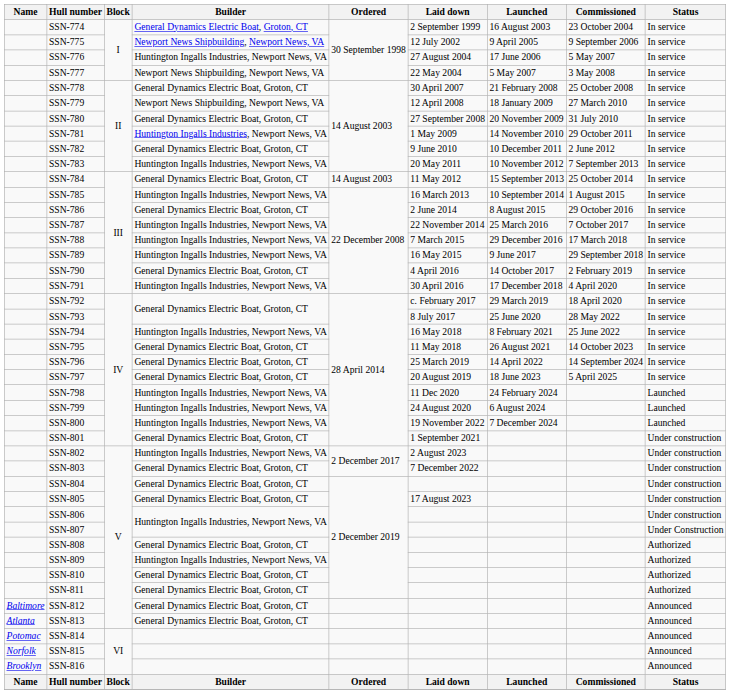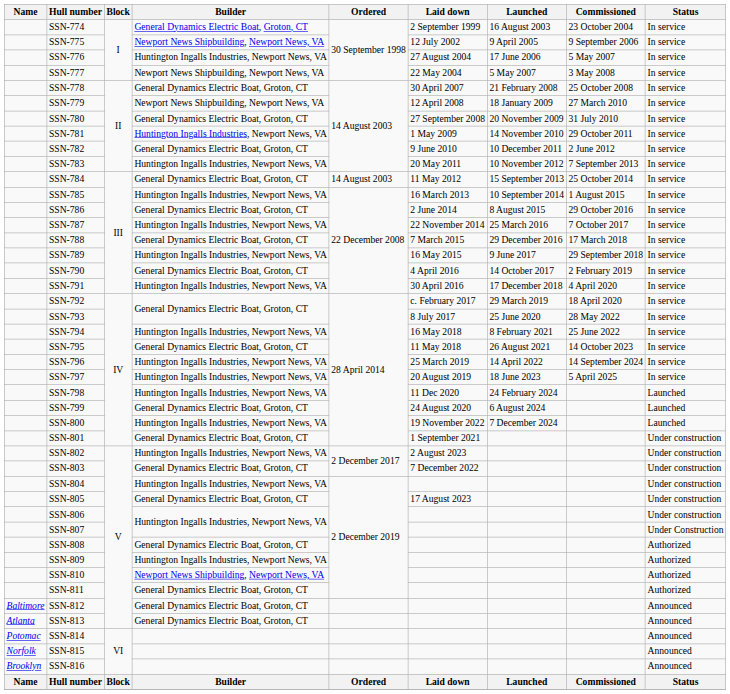 <table class="wikitable sortable plainrowheaders">
 <tr style="background:#efefef;">
 <th>Name</th>
 <th>Hull number</th>
 <th>Block</th>
 <th>Builder</th>
 <th>Ordered</th>
 <th>Laid down</th>
 <th>Launched</th>
 <th>Commissioned</th>
 <th>Status</th>
 </tr>
 <tr>
 <td></td>
 <td>SSN-774</td>
 <td rowspan="4" style="text-align: center;">I</td>
 <td><a href='#'>General Dynamics Electric Boat</a>, <a href='#'>Groton, CT</a></td>
 <td rowspan=4>30 September 1998</td>
 <td>2 September 1999</td>
 <td>16 August 2003</td>
 <td>23 October 2004</td>
 <td>In service</td>
 </tr>
 <tr>
 <td></td>
 <td>SSN-775</td>
 <td><a href='#'>Newport News Shipbuilding</a>, <a href='#'>Newport News, VA</a></td>
 <td>12 July 2002</td>
 <td>9 April 2005</td>
 <td>9 September 2006</td>
 <td>In service</td>
 </tr>
 <tr>
 <td></td>
 <td>SSN-776</td>
 <td>Huntington Ingalls Industries, Newport News, VA</td>
 <td>27 August 2004</td>
 <td>17 June 2006</td>
 <td>5 May 2007</td>
 <td>In service</td>
 </tr>
 <tr>
 <td></td>
 <td>SSN-777</td>
 <td>Newport News Shipbuilding, Newport News, VA</td>
 <td>22 May 2004</td>
 <td>5 May 2007</td>
 <td>3 May 2008</td>
 <td>In service</td>
 </tr>
 <tr>
 <td></td>
 <td>SSN-778</td>
 <td rowspan="6" style="text-align: center;">II</td>
 <td>General Dynamics Electric Boat, Groton, CT</td>
 <td rowspan=6>14 August 2003</td>
 <td>30 April 2007</td>
 <td>21 February 2008</td>
 <td>25 October 2008</td>
 <td>In service</td>
 </tr>
 <tr>
 <td></td>
 <td>SSN-779</td>
 <td>Newport News Shipbuilding, Newport News, VA</td>
 <td>12 April 2008</td>
 <td>18 January 2009</td>
 <td>27 March 2010</td>
 <td>In service</td>
 </tr>
 <tr>
 <td></td>
 <td>SSN-780</td>
 <td>General Dynamics Electric Boat, Groton, CT</td>
 <td>27 September 2008</td>
 <td>20 November 2009</td>
 <td>31 July 2010</td>
 <td>In service</td>
 </tr>
 <tr>
 <td></td>
 <td>SSN-781</td>
 <td><a href='#'>Huntington Ingalls Industries</a>, Newport News, VA</td>
 <td>1 May 2009</td>
 <td>14 November 2010</td>
 <td>29 October 2011</td>
 <td>In service</td>
 </tr>
 <tr>
 <td></td>
 <td>SSN-782</td>
 <td>General Dynamics Electric Boat, Groton, CT</td>
 <td>9 June 2010</td>
 <td>10 December 2011</td>
 <td>2 June 2012</td>
 <td>In service</td>
 </tr>
 <tr>
 <td></td>
 <td>SSN-783</td>
 <td>Huntington Ingalls Industries, Newport News, VA</td>
 <td>20 May 2011</td>
 <td>10 November 2012</td>
 <td>7 September 2013</td>
 <td>In service</td>
 </tr>
 <tr>
 <td></td>
 <td>SSN-784</td>
 <td rowspan="8" style="text-align: center;">III</td>
 <td>General Dynamics Electric Boat, Groton, CT</td>
 <td>14 August 2003</td>
 <td>11 May 2012</td>
 <td>15 September 2013</td>
 <td>25 October 2014</td>
 <td>In service</td>
 </tr>
 <tr>
 <td></td>
 <td>SSN-785</td>
 <td>Huntington Ingalls Industries, Newport News, VA</td>
 <td rowspan=7>22 December 2008</td>
 <td>16 March 2013</td>
 <td>10 September 2014</td>
 <td>1 August 2015</td>
 <td>In service</td>
 </tr>
 <tr>
 <td></td>
 <td>SSN-786</td>
 <td>General Dynamics Electric Boat, Groton, CT</td>
 <td>2 June 2014</td>
 <td>8 August 2015</td>
 <td>29 October 2016</td>
 <td>In service</td>
 </tr>
 <tr>
 <td></td>
 <td>SSN-787</td>
 <td>Huntington Ingalls Industries, Newport News, VA</td>
 <td>22 November 2014</td>
 <td>25 March 2016</td>
 <td>7 October 2017</td>
 <td>In service</td>
 </tr>
 <tr>
 <td></td>
 <td>SSN-788</td>
-<td>Huntington Ingalls Industries, Newport News, VA</td>
+<td>General Dynamics Electric Boat, Groton, CT</td>
 <td>7 March 2015</td>
 <td>29 December 2016</td>
 <td>17 March 2018</td>
 <td>In service</td>
 </tr>
 <tr>
 <td></td>
 <td>SSN-789</td>
 <td>Huntington Ingalls Industries, Newport News, VA</td>
 <td>16 May 2015</td>
 <td>9 June 2017</td>
 <td>29 September 2018</td>
 <td>In service</td>
 </tr>
 <tr>
 <td></td>
 <td>SSN-790</td>
 <td>General Dynamics Electric Boat, Groton, CT</td>
 <td>4 April 2016</td>
 <td>14 October 2017</td>
 <td>2 February 2019</td>
 <td>In service</td>
 </tr>
 <tr>
 <td></td>
 <td>SSN-791</td>
 <td>Huntington Ingalls Industries, Newport News, VA</td>
 <td>30 April 2016</td>
 <td>17 December 2018</td>
 <td>4 April 2020</td>
 <td>In service</td>
 </tr>
 <tr>
 <td></td>
 <td>SSN-792</td>
 <td rowspan="10" style="text-align: center;">IV</td>
 <td rowspan="2">General Dynamics Electric Boat, Groton, CT</td>
 <td rowspan=10>28 April 2014</td>
 <td>c. February 2017</td>
 <td>29 March 2019</td>
 <td>18 April 2020</td>
 <td>In service</td>
 </tr>
 <tr>
 <td></td>
 <td>SSN-793</td>
 <td>8 July 2017</td>
 <td>25 June 2020</td>
 <td>28 May 2022</td>
 <td>In service</td>
 </tr>
 <tr>
 <td></td>
 <td>SSN-794</td>
 <td>Huntington Ingalls Industries, Newport News, VA</td>
 <td>16 May 2018</td>
 <td>8 February 2021</td>
 <td>25 June 2022</td>
 <td>In service</td>
 </tr>
 <tr>
 <td></td>
 <td>SSN-795</td>
 <td>General Dynamics Electric Boat, Groton, CT</td>
 <td>11 May 2018</td>
 <td>26 August 2021</td>
 <td>14 October 2023</td>
 <td>In service</td>
 </tr>
 <tr>
 <td></td>
 <td>SSN-796</td>
-<td>General Dynamics Electric Boat, Groton, CT</td>
+<td>Huntington Ingalls Industries, Newport News, VA</td>
 <td>25 March 2019</td>
 <td>14 April 2022</td>
 <td>14 September 2024</td>
 <td>In service</td>
 </tr>
 <tr>
 <td></td>
 <td>SSN-797</td>
-<td>General Dynamics Electric Boat, Groton, CT</td>
+<td>Huntington Ingalls Industries, Newport News, VA</td>
 <td>20 August 2019</td>
 <td>18 June 2023</td>
 <td>5 April 2025</td>
 <td>In service</td>
 </tr>
 <tr>
 <td></td>
 <td>SSN-798</td>
 <td>Huntington Ingalls Industries, Newport News, VA</td>
 <td>11 Dec 2020</td>
 <td>24 February 2024</td>
 <td></td>
 <td>Launched</td>
 </tr>
 <tr>
 <td></td>
 <td>SSN-799</td>
-<td>Huntington Ingalls Industries, Newport News, VA</td>
+<td>General Dynamics Electric Boat, Groton, CT</td>
 <td>24 August 2020</td>
 <td>6 August 2024</td>
 <td></td>
 <td>Launched</td>
 </tr>
 <tr>
 <td></td>
 <td>SSN-800</td>
 <td>Huntington Ingalls Industries, Newport News, VA</td>
 <td>19 November 2022</td>
 <td>7 December 2024</td>
 <td></td>
 <td>Launched</td>
 </tr>
 <tr>
 <td></td>
 <td>SSN-801</td>
 <td>General Dynamics Electric Boat, Groton, CT</td>
 <td>1 September 2021</td>
 <td></td>
 <td></td>
 <td>Under construction</td>
 </tr>
 <tr>
 <td></td>
 <td>SSN-802</td>
 <td rowspan="12" style="text-align: center;">V</td>
 <td>Huntington Ingalls Industries, Newport News, VA</td>
 <td rowspan="2">2 December 2017</td>
 <td>2 August 2023</td>
 <td></td>
 <td></td>
 <td>Under construction</td>
 </tr>
 <tr>
 <td></td>
 <td>SSN-803</td>
 <td>General Dynamics Electric Boat, Groton, CT</td>
 <td>7 December 2022</td>
 <td></td>
 <td></td>
 <td>Under construction</td>
 </tr>
 <tr>
 <td></td>
 <td>SSN-804</td>
-<td>General Dynamics Electric Boat, Groton, CT</td>
+<td>Huntington Ingalls Industries, Newport News, VA</td>
 <td rowspan="8">2 December 2019</td>
 <td></td>
 <td></td>
 <td></td>
 <td>Under construction</td>
 </tr>
 <tr>
 <td></td>
 <td>SSN-805</td>
 <td>General Dynamics Electric Boat, Groton, CT</td>
 <td>17 August 2023</td>
 <td></td>
 <td></td>
 <td>Under construction</td>
 </tr>
 <tr>
 <td></td>
 <td>SSN-806</td>
 <td rowspan="2">Huntington Ingalls Industries, Newport News, VA</td>
 <td></td>
 <td></td>
 <td></td>
 <td>Under construction</td>
 </tr>
 <tr>
 <td></td>
 <td>SSN-807</td>
 <td></td>
 <td></td>
 <td></td>
 <td>Under Construction</td>
 </tr>
 <tr>
 <td></td>
 <td>SSN-808</td>
 <td>General Dynamics Electric Boat, Groton, CT</td>
 <td></td>
 <td></td>
 <td></td>
 <td>Authorized</td>
 </tr>
 <tr>
 <td></td>
 <td>SSN-809</td>
 <td>Huntington Ingalls Industries, Newport News, VA</td>
 <td></td>
 <td></td>
 <td></td>
 <td>Authorized</td>
 </tr>
 <tr>
 <td></td>
 <td>SSN-810</td>
-<td>General Dynamics Electric Boat, Groton, CT</td>
+<td><a href='#'>Newport News Shipbuilding</a>, <a href='#'>Newport News, VA</a></td>
 <td></td>
 <td></td>
 <td></td>
 <td>Authorized</td>
 </tr>
 <tr>
 <td></td>
 <td>SSN-811</td>
 <td>General Dynamics Electric Boat, Groton, CT</td>
 <td></td>
 <td></td>
 <td></td>
 <td>Authorized</td>
 </tr>
 <tr>
 <td><em><a href='#'>Baltimore</a></em></td>
 <td>SSN-812</td>
 <td>General Dynamics Electric Boat, Groton, CT</td>
 <td></td>
 <td></td>
 <td></td>
 <td></td>
 <td>Announced</td>
 </tr>
 <tr>
 <td><em><a href='#'>Atlanta</a></em></td>
 <td>SSN-813</td>
 <td>General Dynamics Electric Boat, Groton, CT</td>
 <td></td>
 <td></td>
 <td></td>
 <td></td>
 <td>Announced</td>
 </tr>
 <tr>
 <td><em><a href='#'>Potomac</a></em></td>
 <td>SSN-814</td>
 <td rowspan="3" style="text-align: center;">VI</td>
 <td></td>
 <td></td>
 <td></td>
 <td></td>
 <td></td>
 <td>Announced</td>
 </tr>
 <tr>
 <td><em><a href='#'>Norfolk</a></em></td>
 <td>SSN-815</td>
 <td></td>
 <td></td>
 <td></td>
 <td></td>
 <td></td>
 <td>Announced</td>
 </tr>
 <tr>
 <td><em><a href='#'>Brooklyn</a></em></td>
 <td>SSN-816</td>
 <td></td>
 <td></td>
 <td></td>
 <td></td>
 <td></td>
 <td>Announced</td>
 </tr>
 <tr>
 <th>Name</th>
 <th>Hull number</th>
 <th>Block</th>
 <th>Builder</th>
 <th>Ordered</th>
 <th>Laid down</th>
 <th>Launched</th>
 <th>Commissioned</th>
 <th>Status</th>
 </tr>
 <tr>
 </tr>
 </table>
